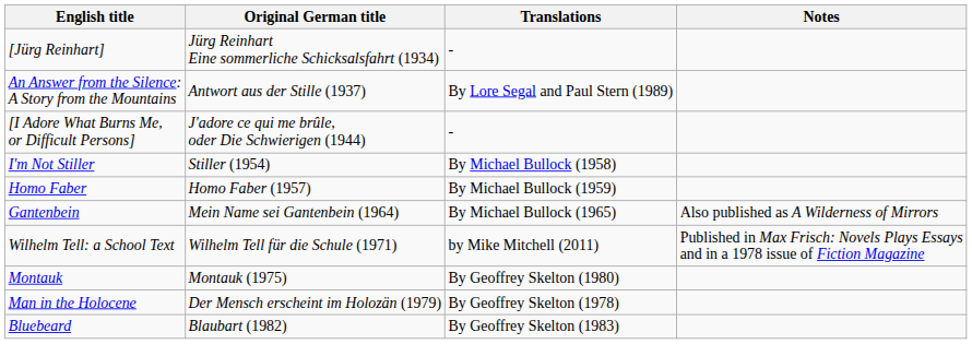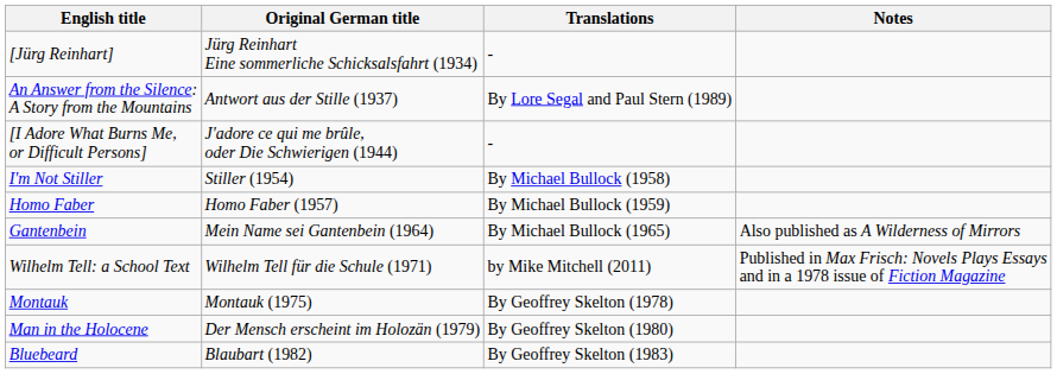 <table class="wikitable">
 <tr>
 <th>English title</th>
 <th>Original German title</th>
 <th>Translations</th>
 <th>Notes</th>
 </tr>
 <tr>
 <td><em>[Jürg Reinhart]</em></td>
 <td><em>Jürg Reinhart<br>Eine sommerliche Schicksalsfahrt</em> (1934)</td>
 <td>-</td>
 <td></td>
 </tr>
 <tr>
 <td><em><a href='#'>An Answer from the Silence</a>:<br>A Story from the Mountains</em></td>
 <td><em>Antwort aus der Stille</em> (1937)</td>
 <td>By <a href='#'>Lore Segal</a> and Paul Stern (1989)</td>
 <td></td>
 </tr>
 <tr>
 <td><em>[I Adore What Burns Me,<br>or Difficult Persons]</em></td>
 <td><em>J'adore ce qui me brûle,<br>oder Die Schwierigen</em> (1944)</td>
 <td>-</td>
 <td></td>
 </tr>
 <tr>
 <td><em><a href='#'>I'm Not Stiller</a></em></td>
 <td><em>Stiller</em> (1954)</td>
 <td>By <a href='#'>Michael Bullock</a> (1958)</td>
 <td></td>
 </tr>
 <tr>
 <td><em><a href='#'>Homo Faber</a></em></td>
 <td><em>Homo Faber</em> (1957)</td>
 <td>By Michael Bullock (1959)</td>
 <td></td>
 </tr>
 <tr>
 <td><em><a href='#'>Gantenbein</a></em></td>
 <td><em>Mein Name sei Gantenbein</em> (1964)</td>
 <td>By Michael Bullock (1965)</td>
 <td>Also published as <em>A Wilderness of Mirrors</em></td>
 </tr>
 <tr>
 <td><em>Wilhelm Tell: a School Text</em></td>
 <td><em>Wilhelm Tell für die Schule</em> (1971)</td>
 <td>by Mike Mitchell (2011)</td>
 <td>Published in <em>Max Frisch: Novels Plays Essays</em><br>and in a 1978 issue of <em><a href='#'>Fiction Magazine</a></em></td>
 </tr>
 <tr>
 <td><em><a href='#'>Montauk</a></em></td>
 <td><em>Montauk</em> (1975)</td>
-<td>By Geoffrey Skelton (1980)</td>
+<td>By Geoffrey Skelton (1978)</td>
 <td></td>
 </tr>
 <tr>
 <td><em><a href='#'>Man in the Holocene</a></em></td>
 <td><em>Der Mensch erscheint im Holozän</em> (1979)</td>
-<td>By Geoffrey Skelton (1978)</td>
+<td>By Geoffrey Skelton (1980)</td>
 <td></td>
 </tr>
 <tr>
 <td><em><a href='#'>Bluebeard</a></em></td>
 <td><em>Blaubart</em> (1982)</td>
 <td>By Geoffrey Skelton (1983)</td>
 <td></td>
 </tr>
 </table>
